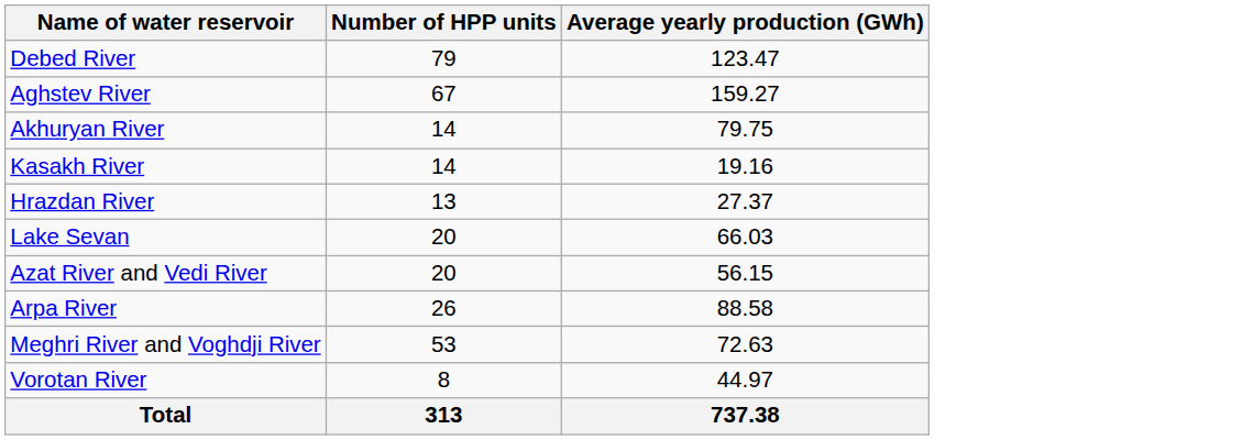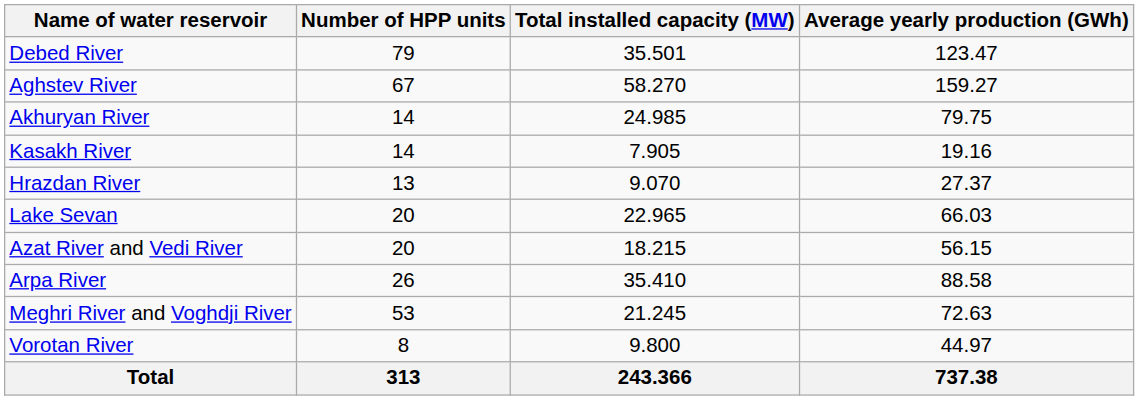 <table class="wikitable">
 <tr>
 <th>Name of water reservoir</th>
 <th>Number of HPP units</th>
+<th>Total installed capacity (<a href='#'>MW</a>)</th>
 <th>Average yearly production (GWh)</th>
 </tr>
 <tr>
 <td><a href='#'>Debed River</a></td>
 <td style="text-align:center;">79</td>
+<td style="text-align:center;">35.501</td>
 <td style="text-align:center;">123.47</td>
 </tr>
 <tr>
 <td><a href='#'>Aghstev River</a></td>
 <td style="text-align:center;">67</td>
+<td style="text-align:center;">58.270</td>
 <td style="text-align:center;">159.27</td>
 </tr>
 <tr>
 <td><a href='#'>Akhuryan River</a></td>
 <td style="text-align:center;">14</td>
+<td style="text-align:center;">24.985</td>
 <td style="text-align:center;">79.75</td>
 </tr>
 <tr>
 <td><a href='#'>Kasakh River</a></td>
 <td style="text-align:center;">14</td>
+<td style="text-align:center;">7.905</td>
 <td style="text-align:center;">19.16</td>
 </tr>
 <tr>
 <td><a href='#'>Hrazdan River</a></td>
 <td style="text-align:center;">13</td>
+<td style="text-align:center;">9.070</td>
 <td style="text-align:center;">27.37</td>
 </tr>
 <tr>
 <td><a href='#'>Lake Sevan</a></td>
 <td style="text-align:center;">20</td>
+<td style="text-align:center;">22.965</td>
 <td style="text-align:center;">66.03</td>
 </tr>
 <tr>
 <td><a href='#'>Azat River</a> and <a href='#'>Vedi River</a></td>
 <td style="text-align:center;">20</td>
+<td style="text-align:center;">18.215</td>
 <td style="text-align:center;">56.15</td>
 </tr>
 <tr>
 <td><a href='#'>Arpa River</a></td>
 <td style="text-align:center;">26</td>
+<td style="text-align:center;">35.410</td>
 <td style="text-align:center;">88.58</td>
 </tr>
 <tr>
 <td><a href='#'>Meghri River</a> and <a href='#'>Voghdji River</a></td>
 <td style="text-align:center;">53</td>
+<td style="text-align:center;">21.245</td>
 <td style="text-align:center;">72.63</td>
 </tr>
 <tr>
 <td><a href='#'>Vorotan River</a></td>
 <td style="text-align:center;">8</td>
+<td style="text-align:center;">9.800</td>
 <td style="text-align:center;">44.97</td>
 </tr>
 <tr>
 <th>Total</th>
 <th>313</th>
+<th>243.366</th>
 <th>737.38</th>
 </tr>
 </table>
